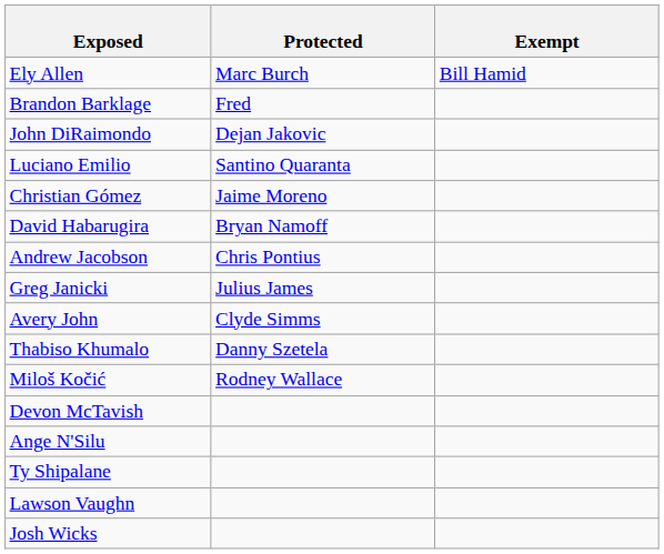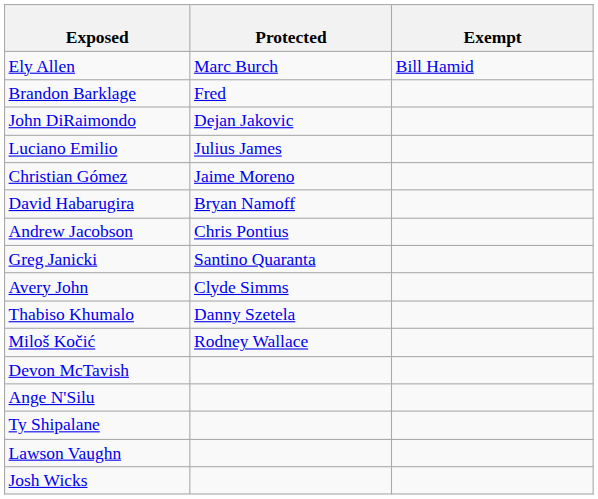 <table class="wikitable">
 <tr>
 <th style="width:23%"><br>Exposed</th>
 <th style="width:25%"><br>Protected</th>
 <th style="width:25%"><br>Exempt</th>
 </tr>
 <tr>
 <td><a href='#'>Ely Allen</a></td>
 <td><a href='#'>Marc Burch</a></td>
 <td><a href='#'>Bill Hamid</a></td>
 </tr>
 <tr>
 <td><a href='#'>Brandon Barklage</a></td>
 <td><a href='#'>Fred</a></td>
 <td></td>
 </tr>
 <tr>
 <td><a href='#'>John DiRaimondo</a></td>
 <td><a href='#'>Dejan Jakovic</a></td>
 <td></td>
 </tr>
 <tr>
 <td><a href='#'>Luciano Emilio</a></td>
-<td><a href='#'>Santino Quaranta</a></td>
+<td><a href='#'>Julius James</a></td>
 <td></td>
 </tr>
 <tr>
 <td><a href='#'>Christian Gómez</a></td>
 <td><a href='#'>Jaime Moreno</a></td>
 <td></td>
 </tr>
 <tr>
 <td><a href='#'>David Habarugira</a></td>
 <td><a href='#'>Bryan Namoff</a></td>
 <td></td>
 </tr>
 <tr>
 <td><a href='#'>Andrew Jacobson</a></td>
 <td><a href='#'>Chris Pontius</a></td>
 <td></td>
 </tr>
 <tr>
 <td><a href='#'>Greg Janicki</a></td>
-<td><a href='#'>Julius James</a></td>
+<td><a href='#'>Santino Quaranta</a></td>
 <td></td>
 </tr>
 <tr>
 <td><a href='#'>Avery John</a></td>
 <td><a href='#'>Clyde Simms</a></td>
 <td></td>
 </tr>
 <tr>
 <td><a href='#'>Thabiso Khumalo</a></td>
 <td><a href='#'>Danny Szetela</a></td>
 <td></td>
 </tr>
 <tr>
 <td><a href='#'>Miloš Kočić</a></td>
 <td><a href='#'>Rodney Wallace</a></td>
 <td></td>
 </tr>
 <tr>
 <td><a href='#'>Devon McTavish</a></td>
 <td></td>
 <td></td>
 </tr>
 <tr>
 <td><a href='#'>Ange N'Silu</a></td>
 <td></td>
 <td></td>
 </tr>
 <tr>
 <td><a href='#'>Ty Shipalane</a></td>
 <td></td>
 <td></td>
 </tr>
 <tr>
 <td><a href='#'>Lawson Vaughn</a></td>
 <td></td>
 <td></td>
 </tr>
 <tr>
 <td><a href='#'>Josh Wicks</a></td>
 <td></td>
 <td></td>
 </tr>
 </table>
